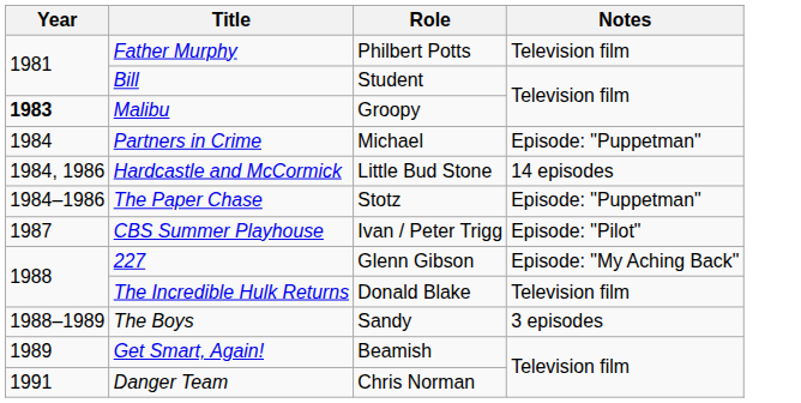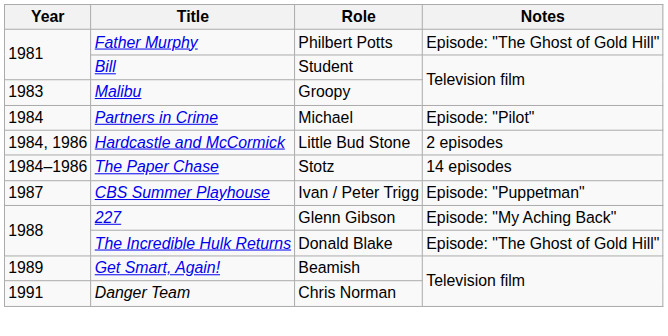 <table class="wikitable sortable">
 <tr>
 <th>Year</th>
 <th>Title</th>
 <th>Role</th>
 <th>Notes</th>
 </tr>
 <tr>
 <td rowspan="2">1981</td>
 <td><em><a href='#'>Father Murphy</a></em></td>
 <td>Philbert Potts</td>
-<td>Television film</td>
+<td>Episode: "The Ghost of Gold Hill"</td>
 </tr>
 <tr>
 <td><a href='#'><em>Bill</em></a></td>
 <td>Student</td>
 <td rowspan="2">Television film</td>
 </tr>
 <tr>
-<td><strong>1983</strong></td>
+<td>1983</td>
 <td><a href='#'><em>Malibu</em></a></td>
 <td>Groopy</td>
 </tr>
 <tr>
 <td>1984</td>
 <td><a href='#'><em>Partners in Crime</em></a></td>
 <td>Michael</td>
-<td>Episode: "Puppetman"</td>
+<td>Episode: "Pilot"</td>
 </tr>
 <tr>
 <td>1984, 1986</td>
 <td><em><a href='#'>Hardcastle and McCormick</a></em></td>
 <td>Little Bud Stone</td>
-<td>14 episodes</td>
+<td>2 episodes</td>
 </tr>
 <tr>
 <td>1984–1986</td>
 <td><a href='#'><em>The Paper Chase</em></a></td>
 <td>Stotz</td>
-<td>Episode: "Puppetman"</td>
+<td>14 episodes</td>
 </tr>
 <tr>
 <td>1987</td>
 <td><em><a href='#'>CBS Summer Playhouse</a></em></td>
 <td>Ivan / Peter Trigg</td>
-<td>Episode: "Pilot"</td>
+<td>Episode: "Puppetman"</td>
 </tr>
 <tr>
 <td rowspan="2">1988</td>
 <td><a href='#'><em>227</em></a></td>
 <td>Glenn Gibson</td>
 <td>Episode: "My Aching Back"</td>
 </tr>
 <tr>
 <td><em><a href='#'>The Incredible Hulk Returns</a></em></td>
 <td>Donald Blake</td>
-<td>Television film</td>
-</tr>
-<tr>
-<td>1988–1989</td>
-<td><em>The Boys</em></td>
-<td>Sandy</td>
-<td>3 episodes</td>
+<td>Episode: "The Ghost of Gold Hill"</td>
 </tr>
 <tr>
 <td>1989</td>
 <td><em><a href='#'>Get Smart, Again!</a></em></td>
 <td>Beamish</td>
 <td rowspan="2">Television film</td>
 </tr>
 <tr>
 <td>1991</td>
 <td><em>Danger Team</em></td>
 <td>Chris Norman</td>
 </tr>
 </table>
